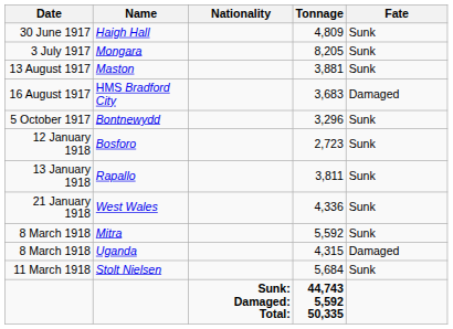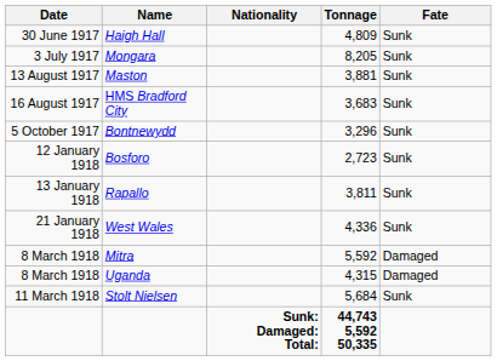 <table class="wikitable sortable">
 <tr>
 <th width="140px">Date</th>
 <th width="140px">Name</th>
 <th width="160px">Nationality</th>
 <th width="25px">Tonnage</th>
 <th width="160px">Fate</th>
 </tr>
 <tr>
 <td align="right">30 June 1917</td>
 <td align="left"><a href='#'><em>Haigh Hall</em></a></td>
 <td align="left"></td>
 <td align="right">4,809</td>
 <td align="left">Sunk</td>
 </tr>
 <tr>
 <td align="right">3 July 1917</td>
 <td align="left"><a href='#'><em>Mongara</em></a></td>
 <td align="left"></td>
 <td align="right">8,205</td>
 <td align="left">Sunk</td>
 </tr>
 <tr>
 <td align="right">13 August 1917</td>
 <td align="left"><a href='#'><em>Maston</em></a></td>
 <td align="left"></td>
 <td align="right">3,881</td>
 <td align="left">Sunk</td>
 </tr>
 <tr>
 <td align="right">16 August 1917</td>
 <td align="left"><a href='#'>HMS <em>Bradford City</em></a></td>
 <td align="left"></td>
 <td align="right">3,683</td>
-<td align="left">Damaged</td>
+<td align="left">Sunk</td>
 </tr>
 <tr>
 <td align="right">5 October 1917</td>
 <td align="left"><a href='#'><em>Bontnewydd</em></a></td>
 <td align="left"></td>
 <td align="right">3,296</td>
 <td align="left">Sunk</td>
 </tr>
 <tr>
 <td align="right">12 January 1918</td>
 <td align="left"><a href='#'><em>Bosforo</em></a></td>
 <td align="left"></td>
 <td align="right">2,723</td>
 <td align="left">Sunk</td>
 </tr>
 <tr>
 <td align="right">13 January 1918</td>
 <td align="left"><a href='#'><em>Rapallo</em></a></td>
 <td align="left"></td>
 <td align="right">3,811</td>
 <td align="left">Sunk</td>
 </tr>
 <tr>
 <td align="right">21 January 1918</td>
 <td align="left"><a href='#'><em>West Wales</em></a></td>
 <td align="left"></td>
 <td align="right">4,336</td>
 <td align="left">Sunk</td>
 </tr>
 <tr>
 <td align="right">8 March 1918</td>
 <td align="left"><a href='#'><em>Mitra</em></a></td>
 <td align="left"></td>
 <td align="right">5,592</td>
-<td align="left">Sunk</td>
+<td align="left">Damaged</td>
 </tr>
 <tr>
 <td align="right">8 March 1918</td>
 <td align="left"><a href='#'><em>Uganda</em></a></td>
 <td align="left"></td>
 <td align="right">4,315</td>
 <td align="left">Damaged</td>
 </tr>
 <tr>
 <td align="right">11 March 1918</td>
 <td align="left"><a href='#'><em>Stolt Nielsen</em></a></td>
 <td align="left"></td>
 <td align="right">5,684</td>
 <td align="left">Sunk</td>
 </tr>
 <tr>
 <td></td>
 <td></td>
 <td align=right><strong>Sunk:<br>Damaged:<br>Total:</strong></td>
 <td align="right"><strong>44,743</strong><br><strong>5,592</strong><br><strong>50,335</strong></td>
 <td></td>
 </tr>
 </table>
